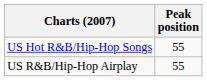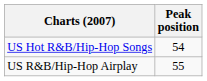 <table class="wikitable sortable">
 <tr>
 <th>Charts (2007)</th>
 <th>Peak<br>position</th>
 </tr>
 <tr>
 <td><a href='#'>US Hot R&B/Hip-Hop Songs</a></td>
-<td align=center>55</td>
+<td align=center>54</td>
 </tr>
 <tr>
 <td>US R&B/Hip-Hop Airplay</td>
 <td align=center>55</td>
 </tr>
 </table>
